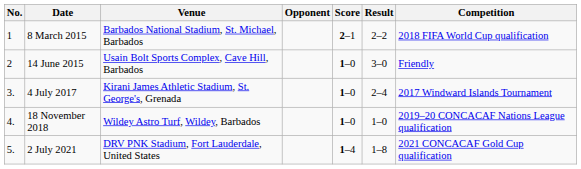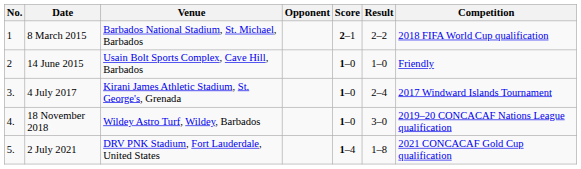 <table class="wikitable">
 <tr>
 <th>No.</th>
 <th>Date</th>
 <th>Venue</th>
 <th>Opponent</th>
 <th>Score</th>
 <th>Result</th>
 <th>Competition</th>
 </tr>
 <tr>
 <td>1</td>
 <td>8 March 2015</td>
 <td><a href='#'>Barbados National Stadium</a>, <a href='#'>St. Michael</a>, Barbados</td>
 <td></td>
 <td align=center><strong>2</strong>–1</td>
 <td align=center>2–2</td>
 <td><a href='#'>2018 FIFA World Cup qualification</a></td>
 </tr>
 <tr>
 <td>2</td>
 <td>14 June 2015</td>
 <td><a href='#'>Usain Bolt Sports Complex</a>, <a href='#'>Cave Hill</a>, Barbados</td>
 <td></td>
 <td align=center><strong>1</strong>–0</td>
-<td align=center>3–0</td>
+<td align=center>1–0</td>
 <td><a href='#'>Friendly</a></td>
 </tr>
 <tr>
 <td>3.</td>
 <td>4 July 2017</td>
 <td><a href='#'>Kirani James Athletic Stadium</a>, <a href='#'>St. George's</a>, Grenada</td>
 <td></td>
 <td align=center><strong>1</strong>–0</td>
 <td align=center>2–4</td>
 <td><a href='#'>2017 Windward Islands Tournament</a></td>
 </tr>
 <tr>
 <td>4.</td>
 <td>18 November 2018</td>
 <td><a href='#'>Wildey Astro Turf</a>, <a href='#'>Wildey</a>, Barbados</td>
 <td></td>
 <td align=center><strong>1</strong>–0</td>
-<td align=center>1–0</td>
+<td align=center>3–0</td>
 <td><a href='#'>2019–20 CONCACAF Nations League qualification</a></td>
 </tr>
 <tr>
 <td>5.</td>
 <td>2 July 2021</td>
 <td><a href='#'>DRV PNK Stadium</a>, <a href='#'>Fort Lauderdale</a>, United States</td>
 <td></td>
 <td align=center><strong>1</strong>–4</td>
 <td align=center>1–8</td>
 <td><a href='#'>2021 CONCACAF Gold Cup qualification</a></td>
 </tr>
 </table>
